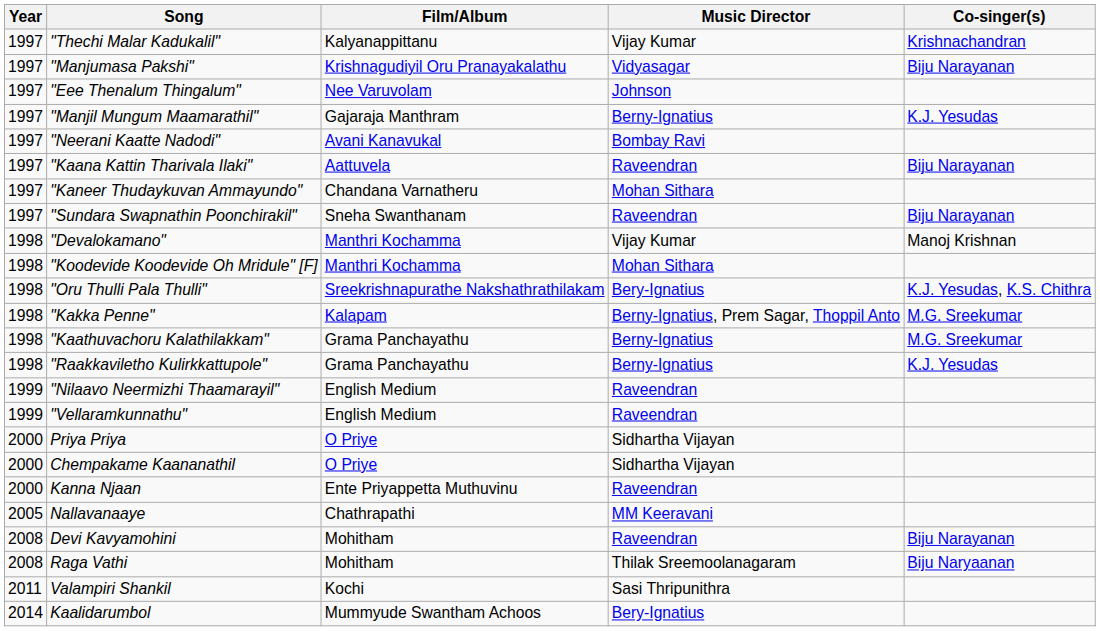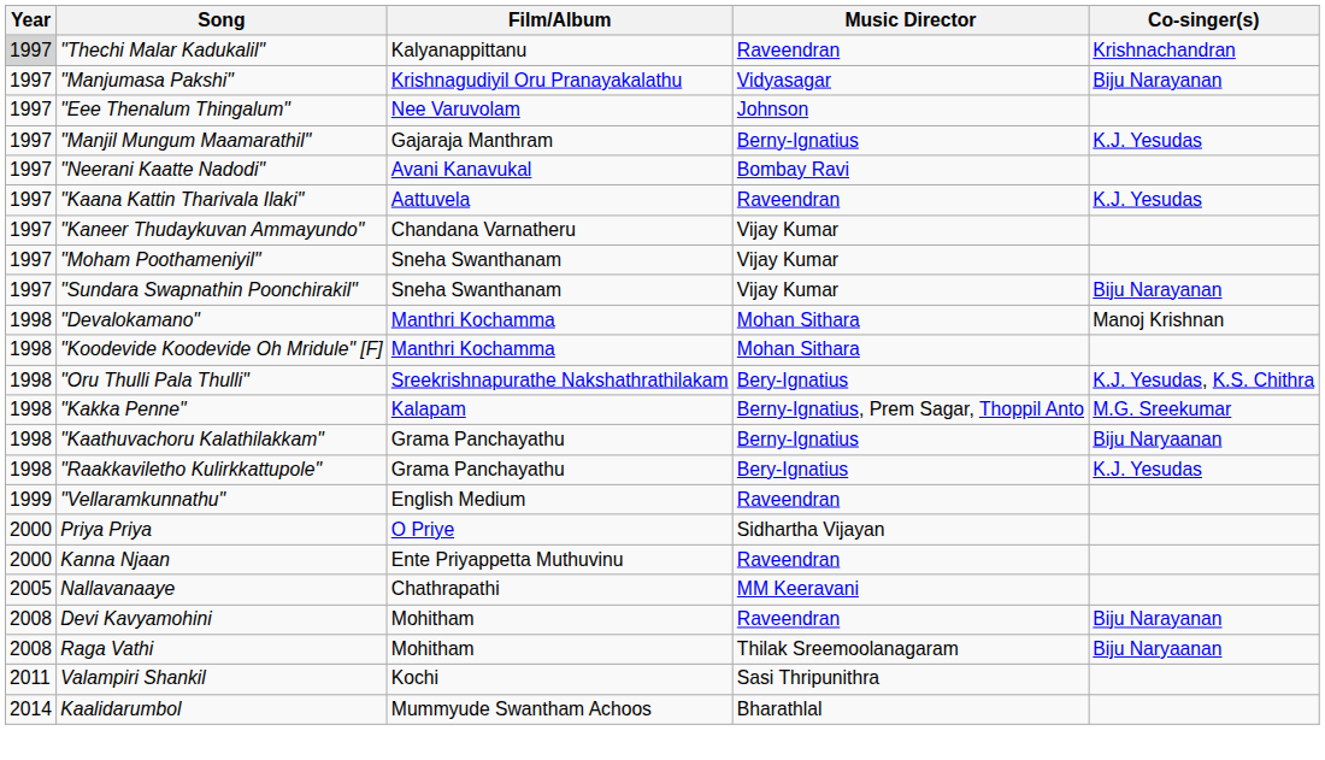 <table class="wikitable">
 <tr>
 <th>Year</th>
 <th>Song</th>
 <th>Film/Album</th>
 <th>Music Director</th>
 <th>Co-singer(s)</th>
 </tr>
 <tr>
-<td>1997</td>
+<td style="background: lightgrey;">1997</td>
 <td><em>"Thechi Malar Kadukalil"</em></td>
 <td>Kalyanappittanu</td>
-<td>Vijay Kumar</td>
+<td><a href='#'>Raveendran</a></td>
 <td><a href='#'>Krishnachandran</a></td>
 </tr>
 <tr>
 <td>1997</td>
 <td><em>"Manjumasa Pakshi"</em></td>
 <td><a href='#'>Krishnagudiyil Oru Pranayakalathu</a></td>
 <td><a href='#'>Vidyasagar</a></td>
 <td><a href='#'>Biju Narayanan</a></td>
 </tr>
 <tr>
 <td>1997</td>
 <td><em>"Eee Thenalum Thingalum"</em></td>
 <td><a href='#'>Nee Varuvolam</a></td>
 <td><a href='#'>Johnson</a></td>
 <td></td>
 </tr>
 <tr>
 <td>1997</td>
 <td><em>"Manjil Mungum Maamarathil"</em></td>
 <td>Gajaraja Manthram</td>
 <td><a href='#'>Berny-Ignatius</a></td>
 <td><a href='#'>K.J. Yesudas</a></td>
 </tr>
 <tr>
 <td>1997</td>
 <td><em>"Neerani Kaatte Nadodi"</em></td>
 <td><a href='#'>Avani Kanavukal</a></td>
 <td><a href='#'>Bombay Ravi</a></td>
 <td></td>
 </tr>
 <tr>
 <td>1997</td>
 <td><em>"Kaana Kattin Tharivala Ilaki"</em></td>
 <td><a href='#'>Aattuvela</a></td>
 <td><a href='#'>Raveendran</a></td>
-<td><a href='#'>Biju Narayanan</a></td>
+<td><a href='#'>K.J. Yesudas</a></td>
 </tr>
 <tr>
 <td>1997</td>
 <td><em>"Kaneer Thudaykuvan Ammayundo"</em></td>
 <td>Chandana Varnatheru</td>
-<td><a href='#'>Mohan Sithara</a></td>
+<td>Vijay Kumar</td>
+<td></td>
+</tr>
+<tr>
+<td>1997</td>
+<td><em>"Moham Poothameniyil"</em></td>
+<td>Sneha Swanthanam</td>
+<td>Vijay Kumar</td>
 <td></td>
 </tr>
 <tr>
 <td>1997</td>
 <td><em>"Sundara Swapnathin Poonchirakil"</em></td>
 <td>Sneha Swanthanam</td>
-<td><a href='#'>Raveendran</a></td>
+<td>Vijay Kumar</td>
 <td><a href='#'>Biju Narayanan</a></td>
 </tr>
 <tr>
 <td>1998</td>
 <td><em>"Devalokamano"</em></td>
 <td><a href='#'>Manthri Kochamma</a></td>
-<td>Vijay Kumar</td>
+<td><a href='#'>Mohan Sithara</a></td>
 <td>Manoj Krishnan</td>
 </tr>
 <tr>
 <td>1998</td>
 <td><em>"Koodevide Koodevide Oh Mridule" [F]</em></td>
 <td><a href='#'>Manthri Kochamma</a></td>
 <td><a href='#'>Mohan Sithara</a></td>
 <td></td>
 </tr>
 <tr>
 <td>1998</td>
 <td><em>"Oru Thulli Pala Thulli"</em></td>
 <td><a href='#'>Sreekrishnapurathe Nakshathrathilakam</a></td>
 <td><a href='#'>Bery-Ignatius</a></td>
 <td><a href='#'>K.J. Yesudas</a>, <a href='#'>K.S. Chithra</a></td>
 </tr>
 <tr>
 <td>1998</td>
 <td><em>"Kakka Penne"</em></td>
 <td><a href='#'>Kalapam</a></td>
 <td><a href='#'>Berny-Ignatius</a>, Prem Sagar, <a href='#'>Thoppil Anto</a></td>
 <td><a href='#'>M.G. Sreekumar</a></td>
 </tr>
 <tr>
 <td>1998</td>
 <td><em>"Kaathuvachoru Kalathilakkam"</em></td>
 <td>Grama Panchayathu</td>
 <td><a href='#'>Berny-Ignatius</a></td>
-<td><a href='#'>M.G. Sreekumar</a></td>
+<td><a href='#'>Biju Naryaanan</a></td>
 </tr>
 <tr>
 <td>1998</td>
 <td><em>"Raakkaviletho Kulirkkattupole"</em></td>
 <td>Grama Panchayathu</td>
-<td><a href='#'>Berny-Ignatius</a></td>
+<td><a href='#'>Bery-Ignatius</a></td>
 <td><a href='#'>K.J. Yesudas</a></td>
-</tr>
-<tr>
-<td>1999</td>
-<td><em>"Nilaavo Neermizhi Thaamarayil"</em></td>
-<td>English Medium</td>
-<td><a href='#'>Raveendran</a></td>
-<td></td>
 </tr>
 <tr>
 <td>1999</td>
 <td><em>"Vellaramkunnathu"</em></td>
 <td>English Medium</td>
 <td><a href='#'>Raveendran</a></td>
 <td></td>
 </tr>
 <tr>
 <td>2000</td>
 <td><em>Priya Priya</em></td>
-<td><a href='#'>O Priye</a></td>
-<td>Sidhartha Vijayan</td>
-<td></td>
-</tr>
-<tr>
-<td>2000</td>
-<td><em>Chempakame Kaananathil</em></td>
 <td><a href='#'>O Priye</a></td>
 <td>Sidhartha Vijayan</td>
 <td></td>
 </tr>
 <tr>
 <td>2000</td>
 <td><em>Kanna Njaan</em></td>
 <td>Ente Priyappetta Muthuvinu</td>
 <td><a href='#'>Raveendran</a></td>
 <td></td>
 </tr>
 <tr>
 <td>2005</td>
 <td><em>Nallavanaaye</em></td>
 <td>Chathrapathi</td>
 <td><a href='#'>MM Keeravani</a></td>
 <td></td>
 </tr>
 <tr>
 <td>2008</td>
 <td><em>Devi Kavyamohini</em></td>
 <td>Mohitham</td>
 <td><a href='#'>Raveendran</a></td>
 <td><a href='#'>Biju Narayanan</a></td>
 </tr>
 <tr>
 <td>2008</td>
 <td><em>Raga Vathi</em></td>
 <td>Mohitham</td>
 <td>Thilak Sreemoolanagaram</td>
 <td><a href='#'>Biju Naryaanan</a></td>
 </tr>
 <tr>
 <td>2011</td>
 <td><em>Valampiri Shankil</em></td>
 <td>Kochi</td>
 <td>Sasi Thripunithra</td>
 <td></td>
 </tr>
 <tr>
 <td>2014</td>
 <td><em>Kaalidarumbol</em></td>
 <td>Mummyude Swantham Achoos</td>
-<td><a href='#'>Bery-Ignatius</a></td>
+<td>Bharathlal</td>
 <td></td>
 </tr>
 </table>
